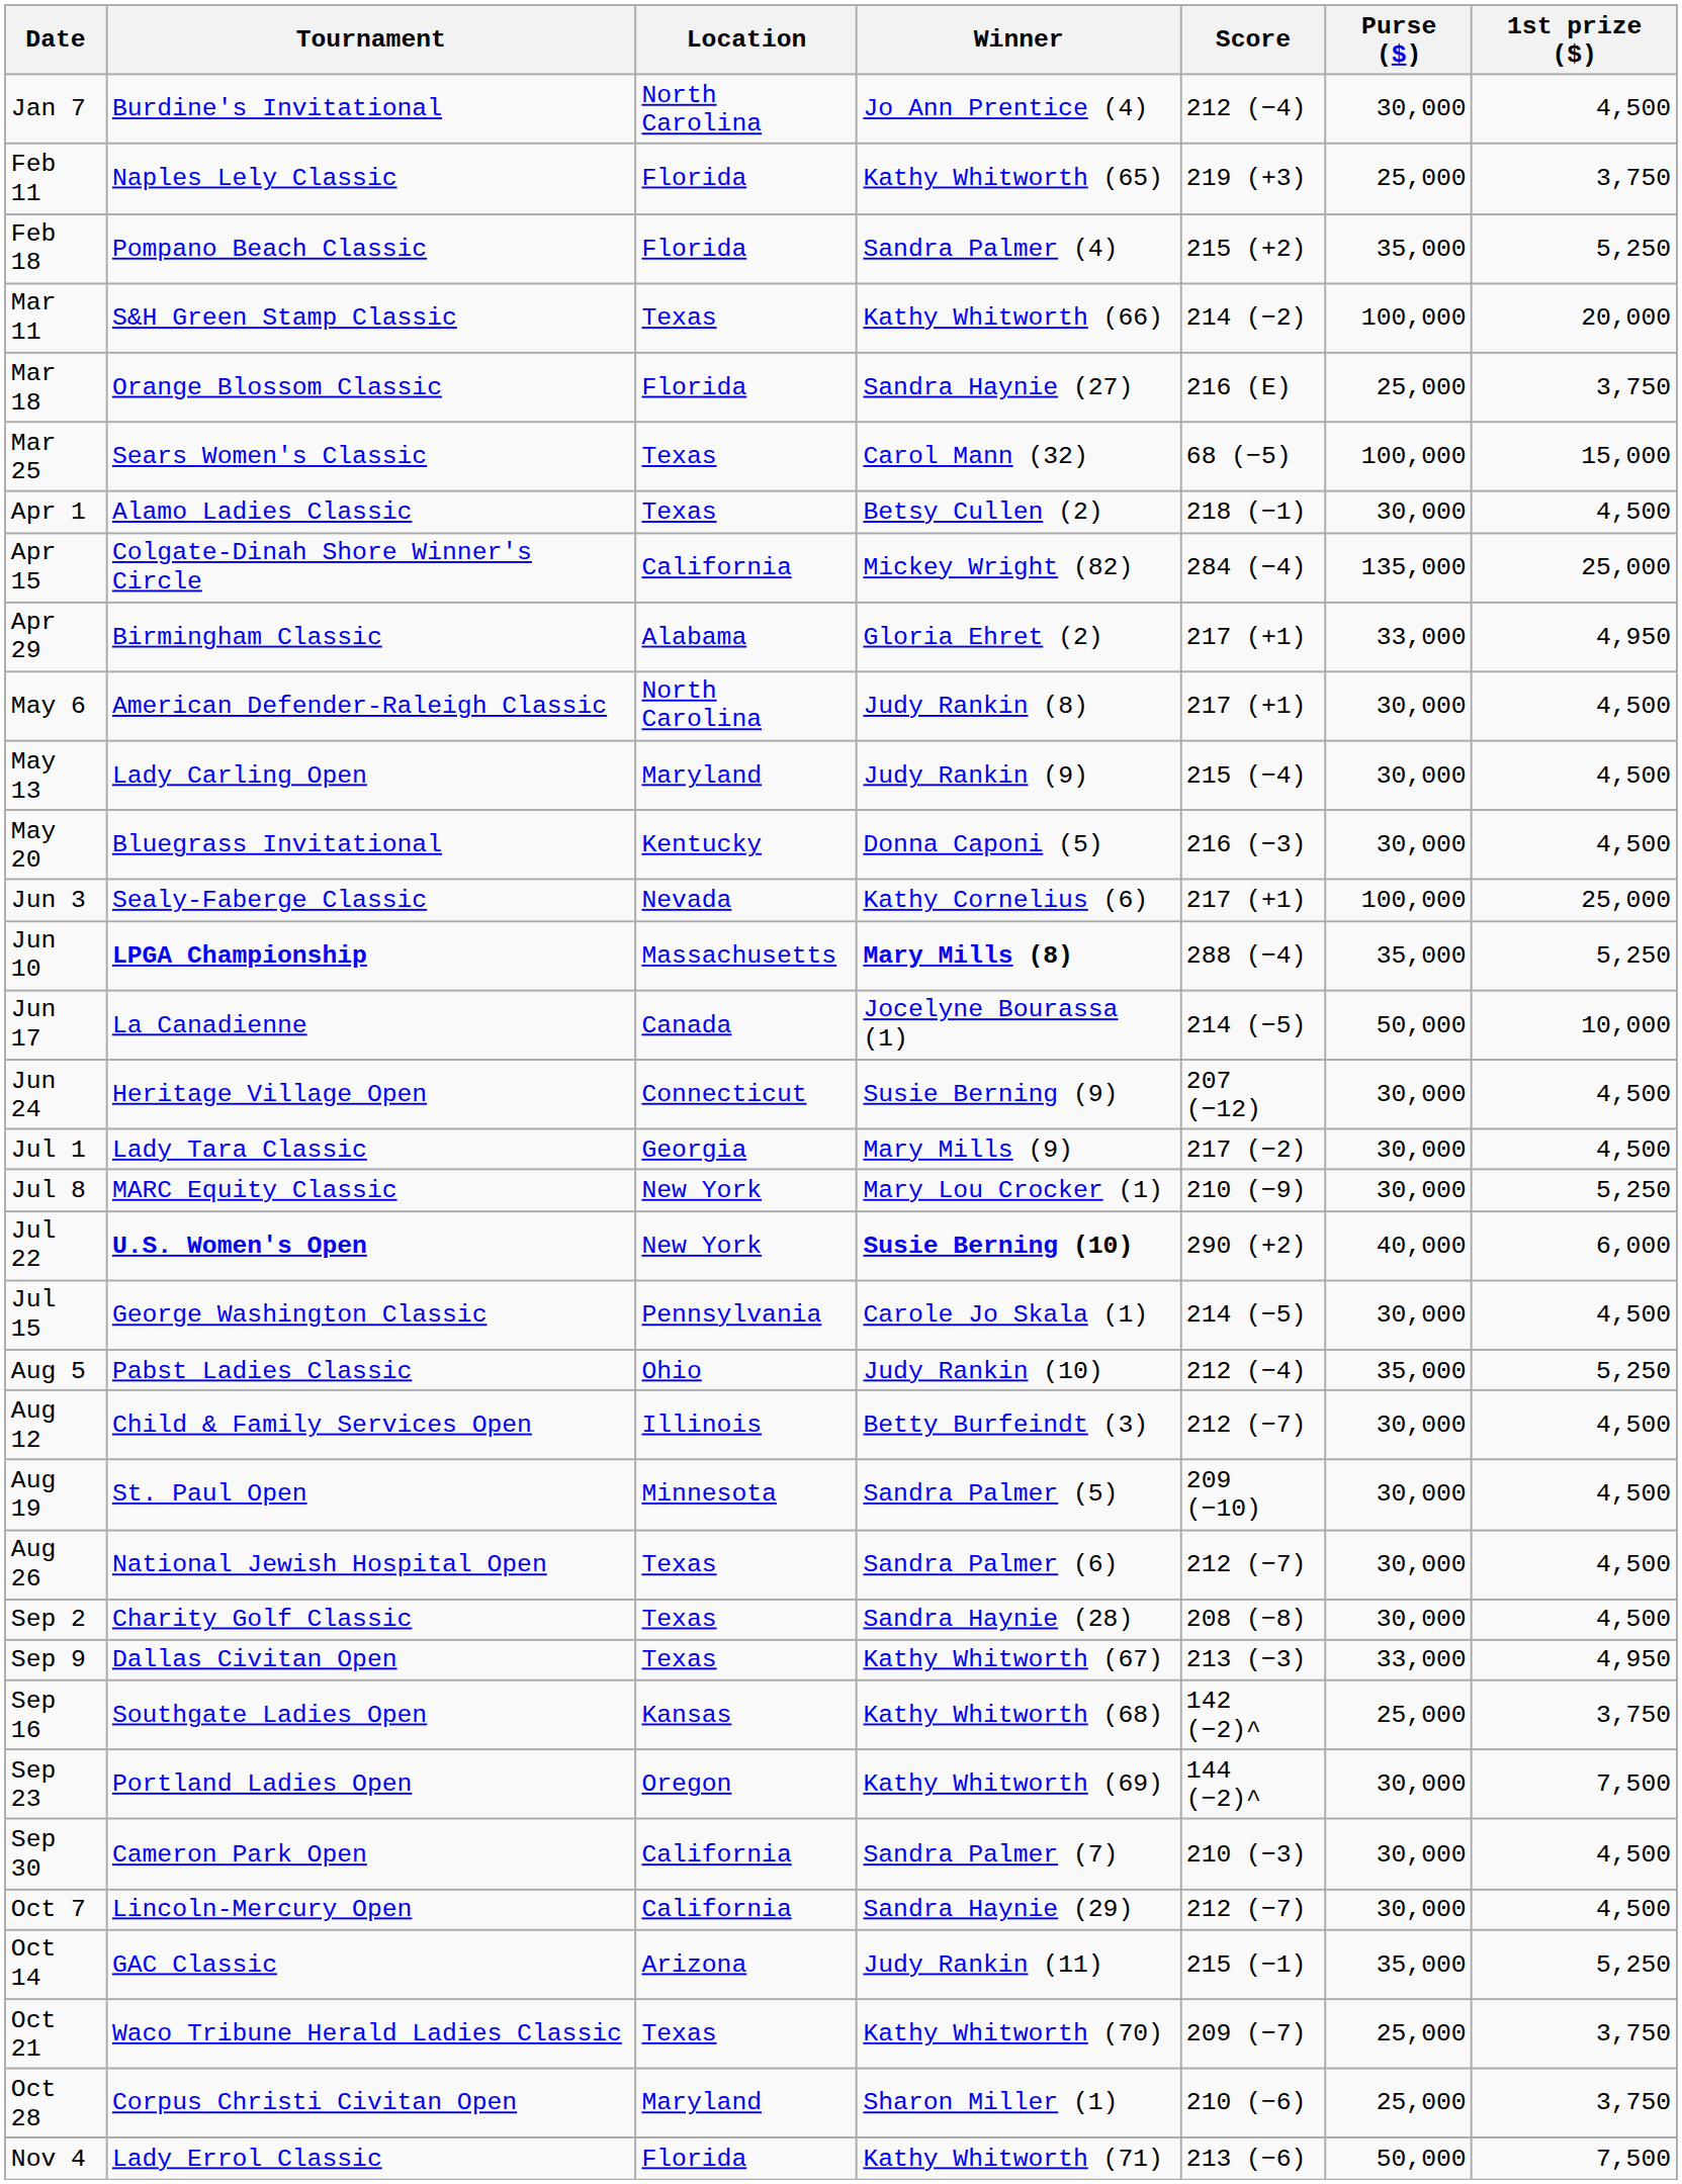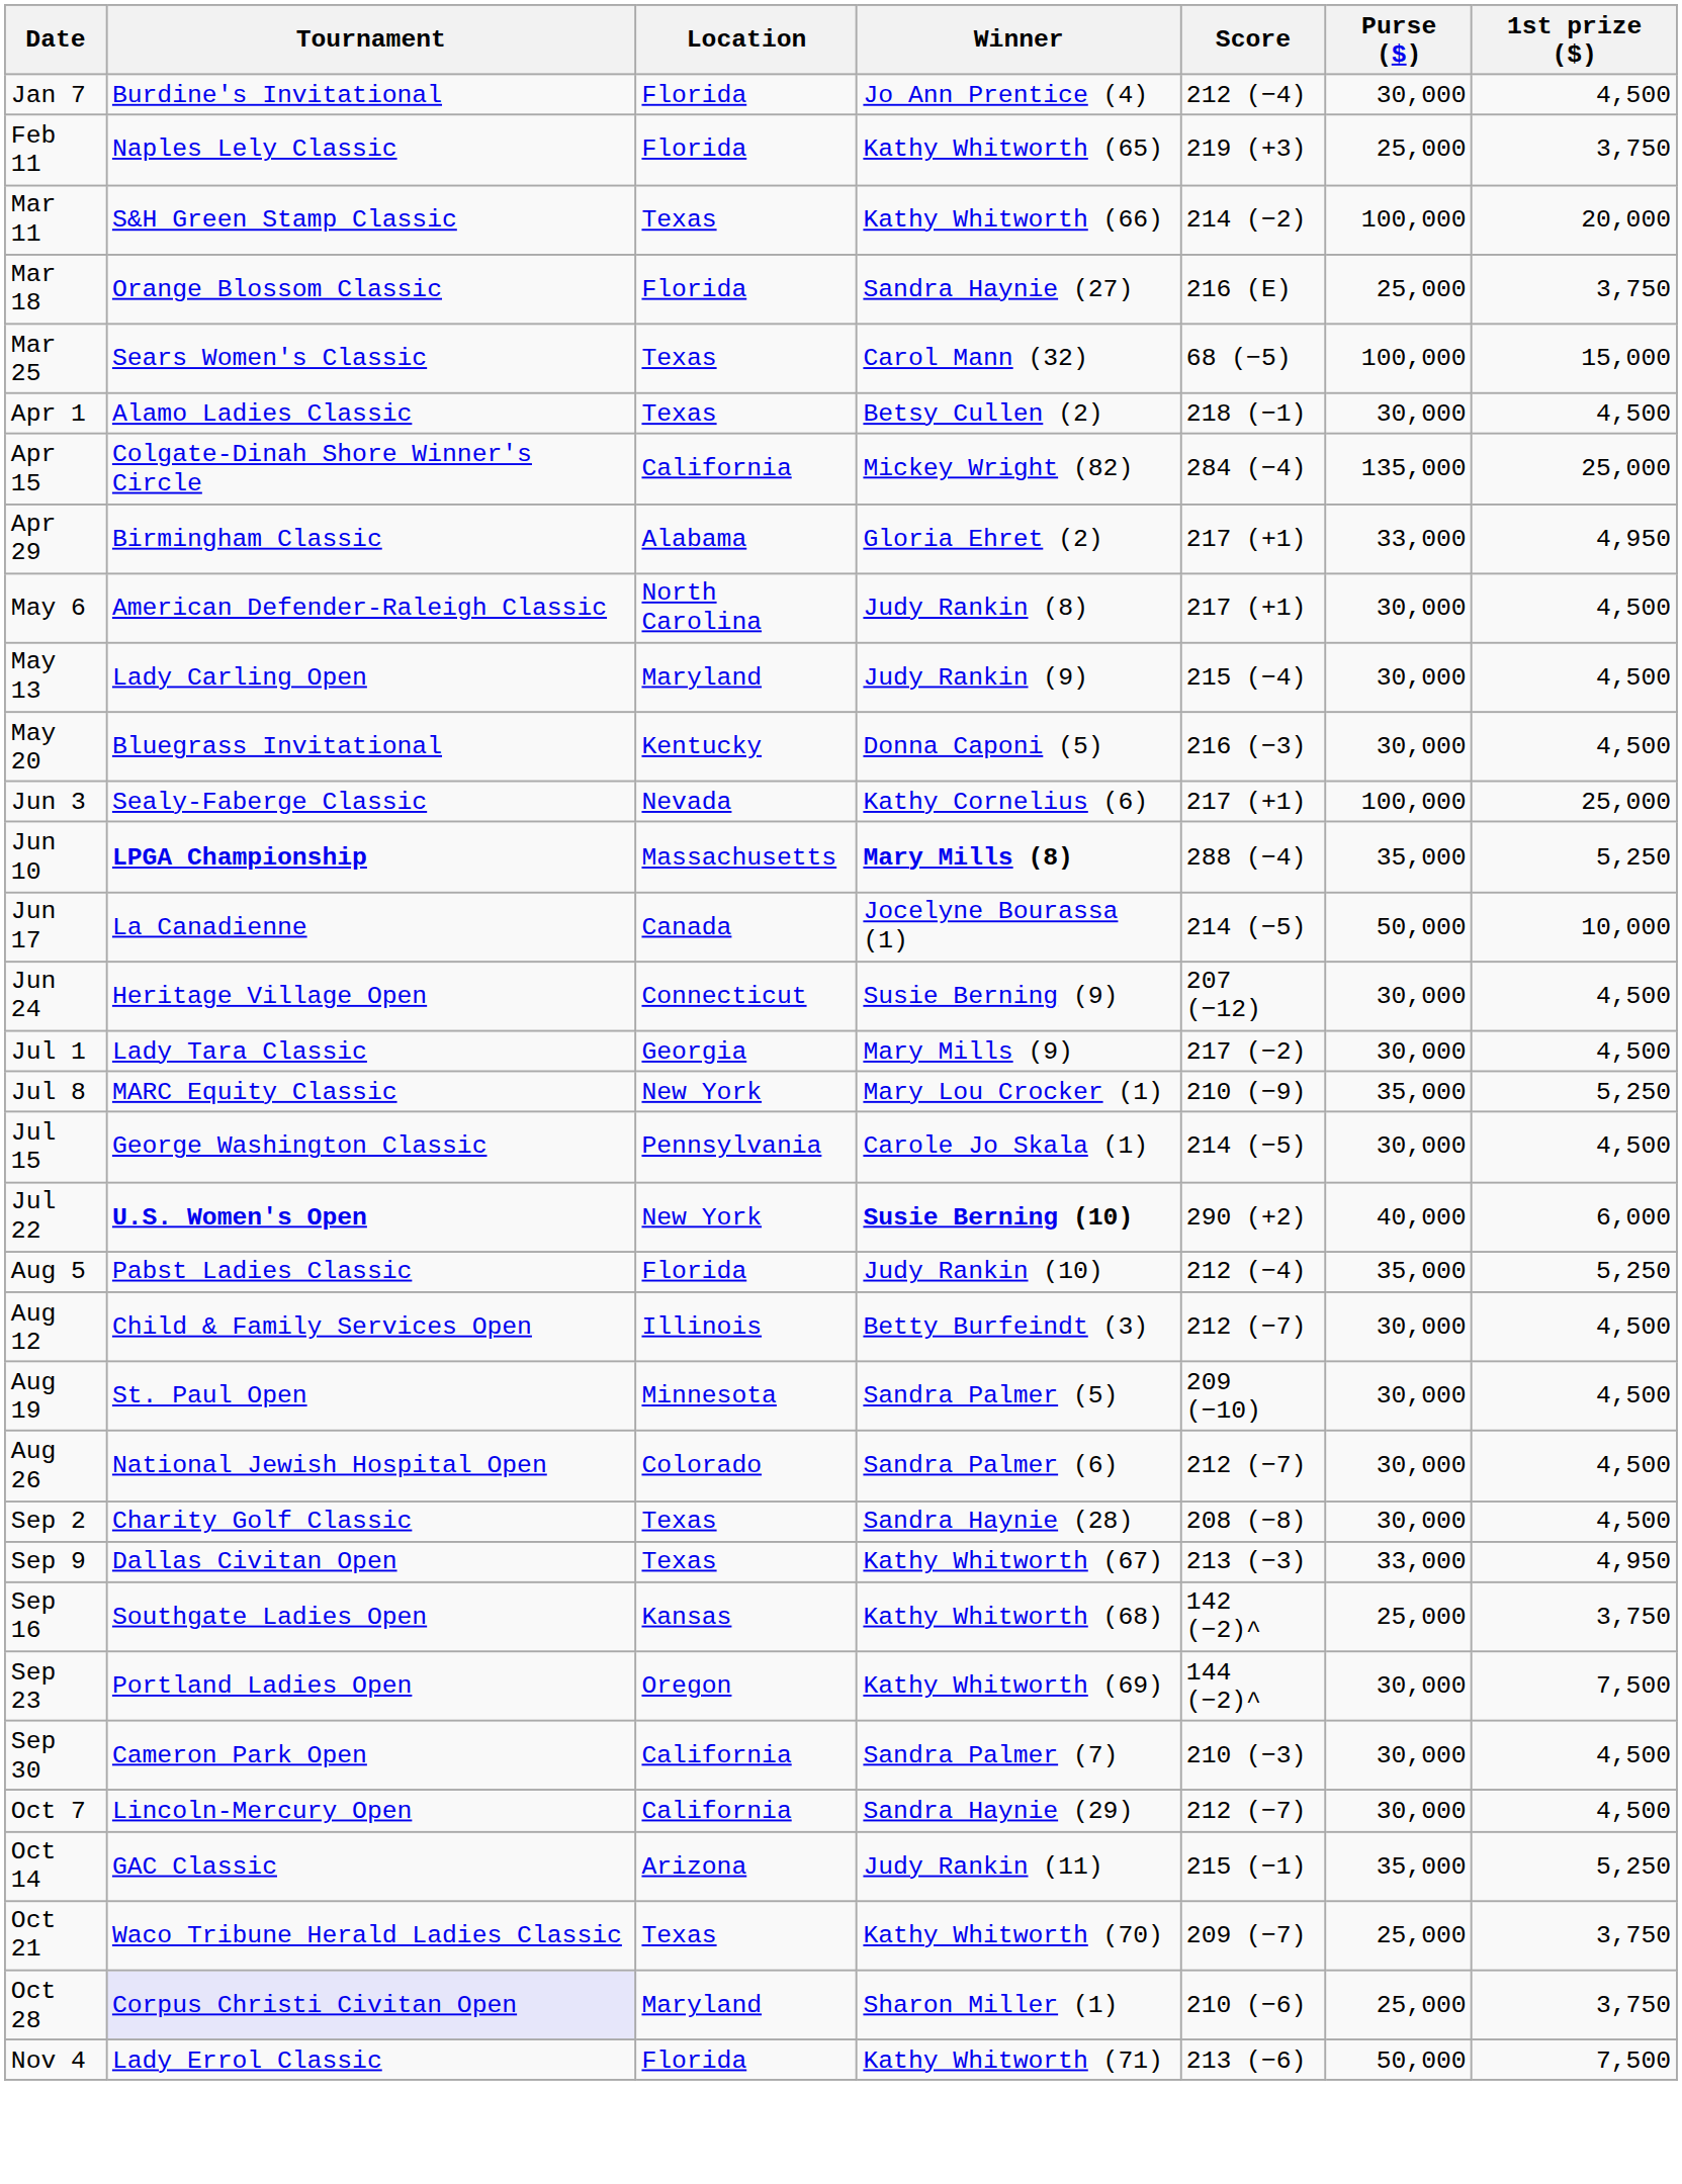 <table class=wikitable>
 <tr>
 <th>Date</th>
 <th>Tournament</th>
 <th>Location</th>
 <th>Winner</th>
 <th>Score</th>
 <th>Purse (<a href='#'>$</a>)</th>
 <th>1st prize ($)</th>
 </tr>
 <tr>
 <td>Jan 7</td>
 <td><a href='#'>Burdine's Invitational</a></td>
-<td><a href='#'>North Carolina</a></td>
+<td><a href='#'>Florida</a></td>
 <td> <a href='#'>Jo Ann Prentice</a> (4)</td>
 <td>212 (−4)</td>
 <td align=right>30,000</td>
 <td align=right>4,500</td>
 </tr>
 <tr>
 <td>Feb 11</td>
 <td><a href='#'>Naples Lely Classic</a></td>
 <td><a href='#'>Florida</a></td>
 <td> <a href='#'>Kathy Whitworth</a> (65)</td>
 <td>219 (+3)</td>
 <td align=right>25,000</td>
 <td align=right>3,750</td>
-</tr>
-<tr>
-<td>Feb 18</td>
-<td><a href='#'>Pompano Beach Classic</a></td>
-<td><a href='#'>Florida</a></td>
-<td> <a href='#'>Sandra Palmer</a> (4)</td>
-<td>215 (+2)</td>
-<td align=right>35,000</td>
-<td align=right>5,250</td>
 </tr>
 <tr>
 <td>Mar 11</td>
 <td><a href='#'>S&H Green Stamp Classic</a></td>
 <td><a href='#'>Texas</a></td>
 <td> <a href='#'>Kathy Whitworth</a> (66)</td>
 <td>214 (−2)</td>
 <td align=right>100,000</td>
 <td align=right>20,000</td>
 </tr>
 <tr>
 <td>Mar 18</td>
 <td><a href='#'>Orange Blossom Classic</a></td>
 <td><a href='#'>Florida</a></td>
 <td> <a href='#'>Sandra Haynie</a> (27)</td>
 <td>216 (E)</td>
 <td align=right>25,000</td>
 <td align=right>3,750</td>
 </tr>
 <tr>
 <td>Mar 25</td>
 <td><a href='#'>Sears Women's Classic</a></td>
 <td><a href='#'>Texas</a></td>
 <td> <a href='#'>Carol Mann</a> (32)</td>
 <td>68 (−5)</td>
 <td align=right>100,000</td>
 <td align=right>15,000</td>
 </tr>
 <tr>
 <td>Apr 1</td>
 <td><a href='#'>Alamo Ladies Classic</a></td>
 <td><a href='#'>Texas</a></td>
 <td> <a href='#'>Betsy Cullen</a> (2)</td>
 <td>218 (−1)</td>
 <td align=right>30,000</td>
 <td align=right>4,500</td>
 </tr>
 <tr>
 <td>Apr 15</td>
 <td><a href='#'>Colgate-Dinah Shore Winner's Circle</a></td>
 <td><a href='#'>California</a></td>
 <td> <a href='#'>Mickey Wright</a> (82)</td>
 <td>284 (−4)</td>
 <td align=right>135,000</td>
 <td align=right>25,000</td>
 </tr>
 <tr>
 <td>Apr 29</td>
 <td><a href='#'>Birmingham Classic</a></td>
 <td><a href='#'>Alabama</a></td>
 <td> <a href='#'>Gloria Ehret</a> (2)</td>
 <td>217 (+1)</td>
 <td align=right>33,000</td>
 <td align=right>4,950</td>
 </tr>
 <tr>
 <td>May 6</td>
 <td><a href='#'>American Defender-Raleigh Classic</a></td>
 <td><a href='#'>North Carolina</a></td>
 <td> <a href='#'>Judy Rankin</a> (8)</td>
 <td>217 (+1)</td>
 <td align=right>30,000</td>
 <td align=right>4,500</td>
 </tr>
 <tr>
 <td>May 13</td>
 <td><a href='#'>Lady Carling Open</a></td>
 <td><a href='#'>Maryland</a></td>
 <td> <a href='#'>Judy Rankin</a> (9)</td>
 <td>215 (−4)</td>
 <td align=right>30,000</td>
 <td align=right>4,500</td>
 </tr>
 <tr>
 <td>May 20</td>
 <td><a href='#'>Bluegrass Invitational</a></td>
 <td><a href='#'>Kentucky</a></td>
 <td> <a href='#'>Donna Caponi</a> (5)</td>
 <td>216 (−3)</td>
 <td align=right>30,000</td>
 <td align=right>4,500</td>
 </tr>
 <tr>
 <td>Jun 3</td>
 <td><a href='#'>Sealy-Faberge Classic</a></td>
 <td><a href='#'>Nevada</a></td>
 <td> <a href='#'>Kathy Cornelius</a> (6)</td>
 <td>217 (+1)</td>
 <td align=right>100,000</td>
 <td align=right>25,000</td>
 </tr>
 <tr>
 <td>Jun 10</td>
 <td><strong><a href='#'>LPGA Championship</a></strong></td>
 <td><a href='#'>Massachusetts</a></td>
 <td> <strong><a href='#'>Mary Mills</a> (8)</strong></td>
 <td>288 (−4)</td>
 <td align=right>35,000</td>
 <td align=right>5,250</td>
 </tr>
 <tr>
 <td>Jun 17</td>
 <td><a href='#'>La Canadienne</a></td>
 <td><a href='#'>Canada</a></td>
 <td> <a href='#'>Jocelyne Bourassa</a> (1)</td>
 <td>214 (−5)</td>
 <td align=right>50,000</td>
 <td align=right>10,000</td>
 </tr>
 <tr>
 <td>Jun 24</td>
 <td><a href='#'>Heritage Village Open</a></td>
 <td><a href='#'>Connecticut</a></td>
 <td> <a href='#'>Susie Berning</a> (9)</td>
 <td>207 (−12)</td>
 <td align=right>30,000</td>
 <td align=right>4,500</td>
 </tr>
 <tr>
 <td>Jul 1</td>
 <td><a href='#'>Lady Tara Classic</a></td>
 <td><a href='#'>Georgia</a></td>
 <td> <a href='#'>Mary Mills</a> (9)</td>
 <td>217 (−2)</td>
 <td align=right>30,000</td>
 <td align=right>4,500</td>
 </tr>
 <tr>
 <td>Jul 8</td>
 <td><a href='#'>MARC Equity Classic</a></td>
 <td><a href='#'>New York</a></td>
 <td> <a href='#'>Mary Lou Crocker</a> (1)</td>
 <td>210 (−9)</td>
+<td align=right>35,000</td>
+<td align=right>5,250</td>
+</tr>
+<tr>
+<td>Jul 15</td>
+<td><a href='#'>George Washington Classic</a></td>
+<td><a href='#'>Pennsylvania</a></td>
+<td> <a href='#'>Carole Jo Skala</a> (1)</td>
+<td>214 (−5)</td>
 <td align=right>30,000</td>
-<td align=right>5,250</td>
+<td align=right>4,500</td>
 </tr>
 <tr>
 <td>Jul 22</td>
 <td><strong><a href='#'>U.S. Women's Open</a></strong></td>
 <td><a href='#'>New York</a></td>
 <td> <strong><a href='#'>Susie Berning</a> (10)</strong></td>
 <td>290 (+2)</td>
 <td align=right>40,000</td>
 <td align=right>6,000</td>
 </tr>
 <tr>
-<td>Jul 15</td>
-<td><a href='#'>George Washington Classic</a></td>
-<td><a href='#'>Pennsylvania</a></td>
-<td> <a href='#'>Carole Jo Skala</a> (1)</td>
-<td>214 (−5)</td>
-<td align=right>30,000</td>
-<td align=right>4,500</td>
-</tr>
-<tr>
 <td>Aug 5</td>
 <td><a href='#'>Pabst Ladies Classic</a></td>
-<td><a href='#'>Ohio</a></td>
+<td><a href='#'>Florida</a></td>
 <td> <a href='#'>Judy Rankin</a> (10)</td>
 <td>212 (−4)</td>
 <td align=right>35,000</td>
 <td align=right>5,250</td>
 </tr>
 <tr>
 <td>Aug 12</td>
 <td><a href='#'>Child & Family Services Open</a></td>
 <td><a href='#'>Illinois</a></td>
 <td> <a href='#'>Betty Burfeindt</a> (3)</td>
 <td>212 (−7)</td>
 <td align=right>30,000</td>
 <td align=right>4,500</td>
 </tr>
 <tr>
 <td>Aug 19</td>
 <td><a href='#'>St. Paul Open</a></td>
 <td><a href='#'>Minnesota</a></td>
 <td> <a href='#'>Sandra Palmer</a> (5)</td>
 <td>209 (−10)</td>
 <td align=right>30,000</td>
 <td align=right>4,500</td>
 </tr>
 <tr>
 <td>Aug 26</td>
 <td><a href='#'>National Jewish Hospital Open</a></td>
-<td><a href='#'>Texas</a></td>
+<td><a href='#'>Colorado</a></td>
 <td> <a href='#'>Sandra Palmer</a> (6)</td>
 <td>212 (−7)</td>
 <td align=right>30,000</td>
 <td align=right>4,500</td>
 </tr>
 <tr>
 <td>Sep 2</td>
 <td><a href='#'>Charity Golf Classic</a></td>
 <td><a href='#'>Texas</a></td>
 <td> <a href='#'>Sandra Haynie</a> (28)</td>
 <td>208 (−8)</td>
 <td align=right>30,000</td>
 <td align=right>4,500</td>
 </tr>
 <tr>
 <td>Sep 9</td>
 <td><a href='#'>Dallas Civitan Open</a></td>
 <td><a href='#'>Texas</a></td>
 <td> <a href='#'>Kathy Whitworth</a> (67)</td>
 <td>213 (−3)</td>
 <td align=right>33,000</td>
 <td align=right>4,950</td>
 </tr>
 <tr>
 <td>Sep 16</td>
 <td><a href='#'>Southgate Ladies Open</a></td>
 <td><a href='#'>Kansas</a></td>
 <td> <a href='#'>Kathy Whitworth</a> (68)</td>
 <td>142 (−2)^</td>
 <td align=right>25,000</td>
 <td align=right>3,750</td>
 </tr>
 <tr>
 <td>Sep 23</td>
 <td><a href='#'>Portland Ladies Open</a></td>
 <td><a href='#'>Oregon</a></td>
 <td> <a href='#'>Kathy Whitworth</a> (69)</td>
 <td>144 (−2)^</td>
 <td align=right>30,000</td>
 <td align=right>7,500</td>
 </tr>
 <tr>
 <td>Sep 30</td>
 <td><a href='#'>Cameron Park Open</a></td>
 <td><a href='#'>California</a></td>
 <td> <a href='#'>Sandra Palmer</a> (7)</td>
 <td>210 (−3)</td>
 <td align=right>30,000</td>
 <td align=right>4,500</td>
 </tr>
 <tr>
 <td>Oct 7</td>
 <td><a href='#'>Lincoln-Mercury Open</a></td>
 <td><a href='#'>California</a></td>
 <td> <a href='#'>Sandra Haynie</a> (29)</td>
 <td>212 (−7)</td>
 <td align=right>30,000</td>
 <td align=right>4,500</td>
 </tr>
 <tr>
 <td>Oct 14</td>
 <td><a href='#'>GAC Classic</a></td>
 <td><a href='#'>Arizona</a></td>
 <td> <a href='#'>Judy Rankin</a> (11)</td>
 <td>215 (−1)</td>
 <td align=right>35,000</td>
 <td align=right>5,250</td>
 </tr>
 <tr>
 <td>Oct 21</td>
 <td><a href='#'>Waco Tribune Herald Ladies Classic</a></td>
 <td><a href='#'>Texas</a></td>
 <td> <a href='#'>Kathy Whitworth</a> (70)</td>
 <td>209 (−7)</td>
 <td align=right>25,000</td>
 <td align=right>3,750</td>
 </tr>
 <tr>
 <td>Oct 28</td>
-<td><a href='#'>Corpus Christi Civitan Open</a></td>
+<td style="background: lavender;"><a href='#'>Corpus Christi Civitan Open</a></td>
 <td><a href='#'>Maryland</a></td>
 <td> <a href='#'>Sharon Miller</a> (1)</td>
 <td>210 (−6)</td>
 <td align=right>25,000</td>
 <td align=right>3,750</td>
 </tr>
 <tr>
 <td>Nov 4</td>
 <td><a href='#'>Lady Errol Classic</a></td>
 <td><a href='#'>Florida</a></td>
 <td> <a href='#'>Kathy Whitworth</a> (71)</td>
 <td>213 (−6)</td>
 <td align=right>50,000</td>
 <td align=right>7,500</td>
 </tr>
 </table>
